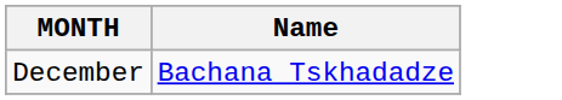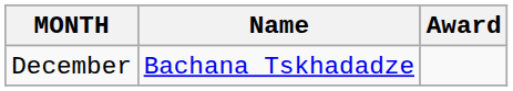 <table class="wikitable"  class= style="text-align:center; border:1px #aaa solid; font-size:95%">
 <tr>
 <th>MONTH</th>
 <th>Name</th>
+<th>Award</th>
 </tr>
 <tr>
 <td>December</td>
 <td> <a href='#'>Bachana Tskhadadze</a></td>
+<td></td>
 </tr>
 </table>
